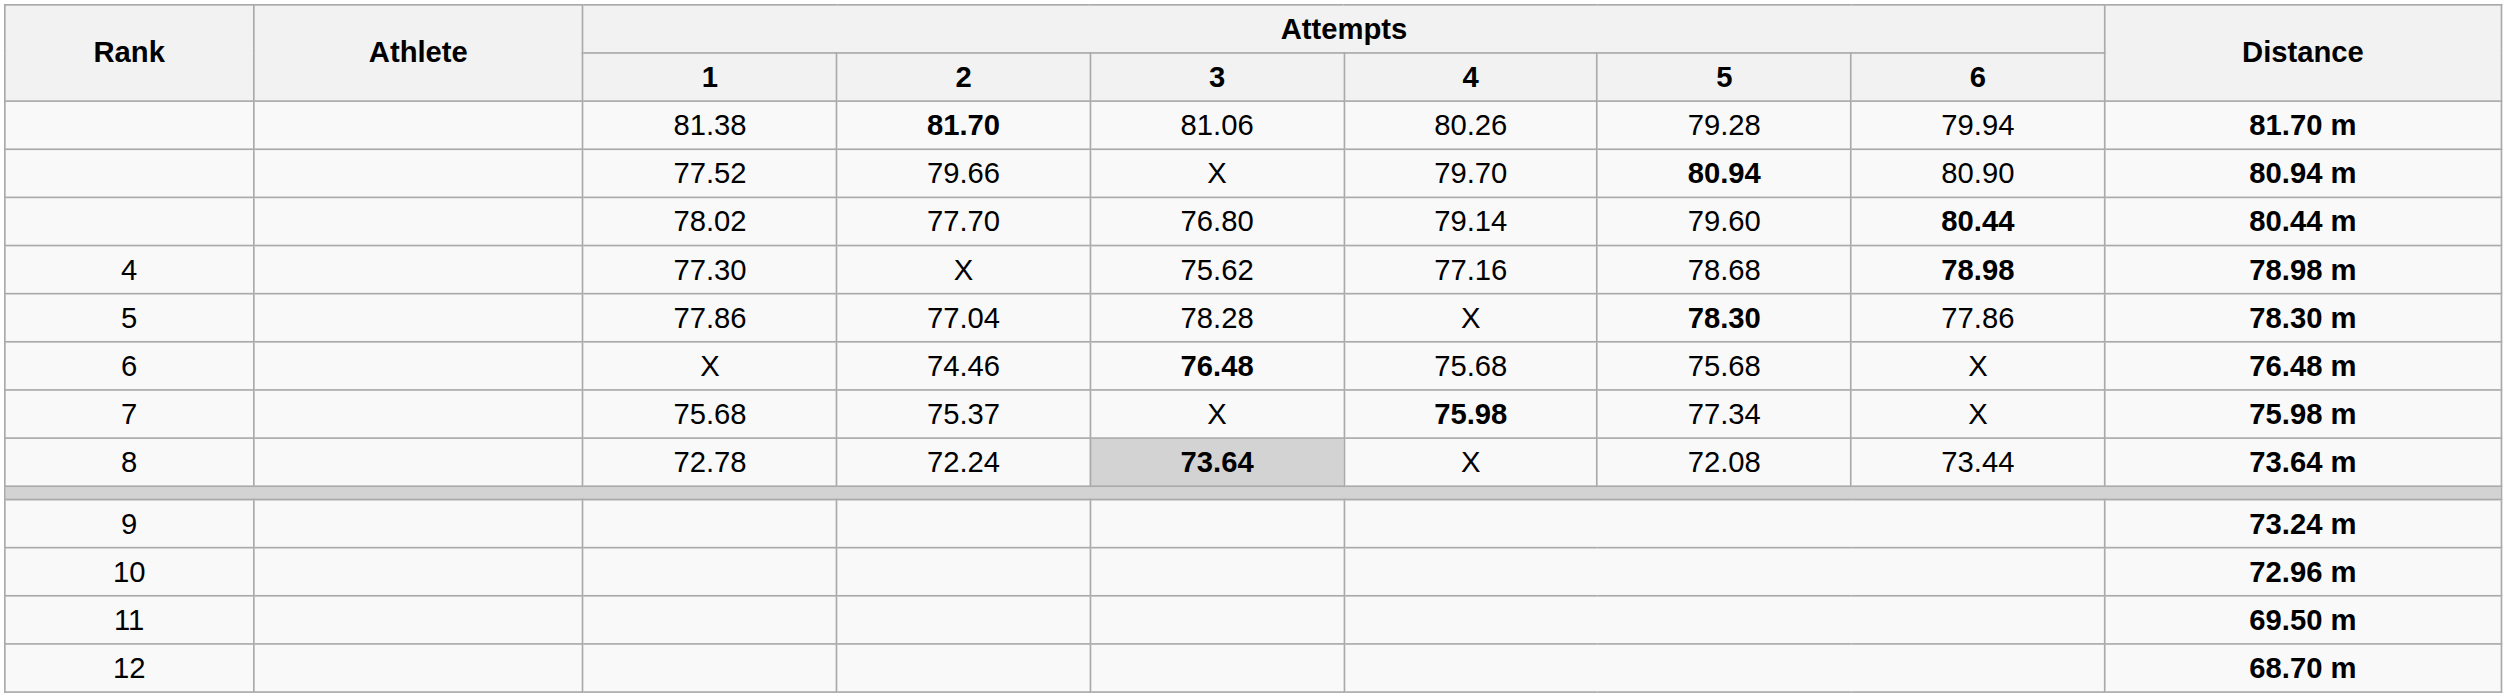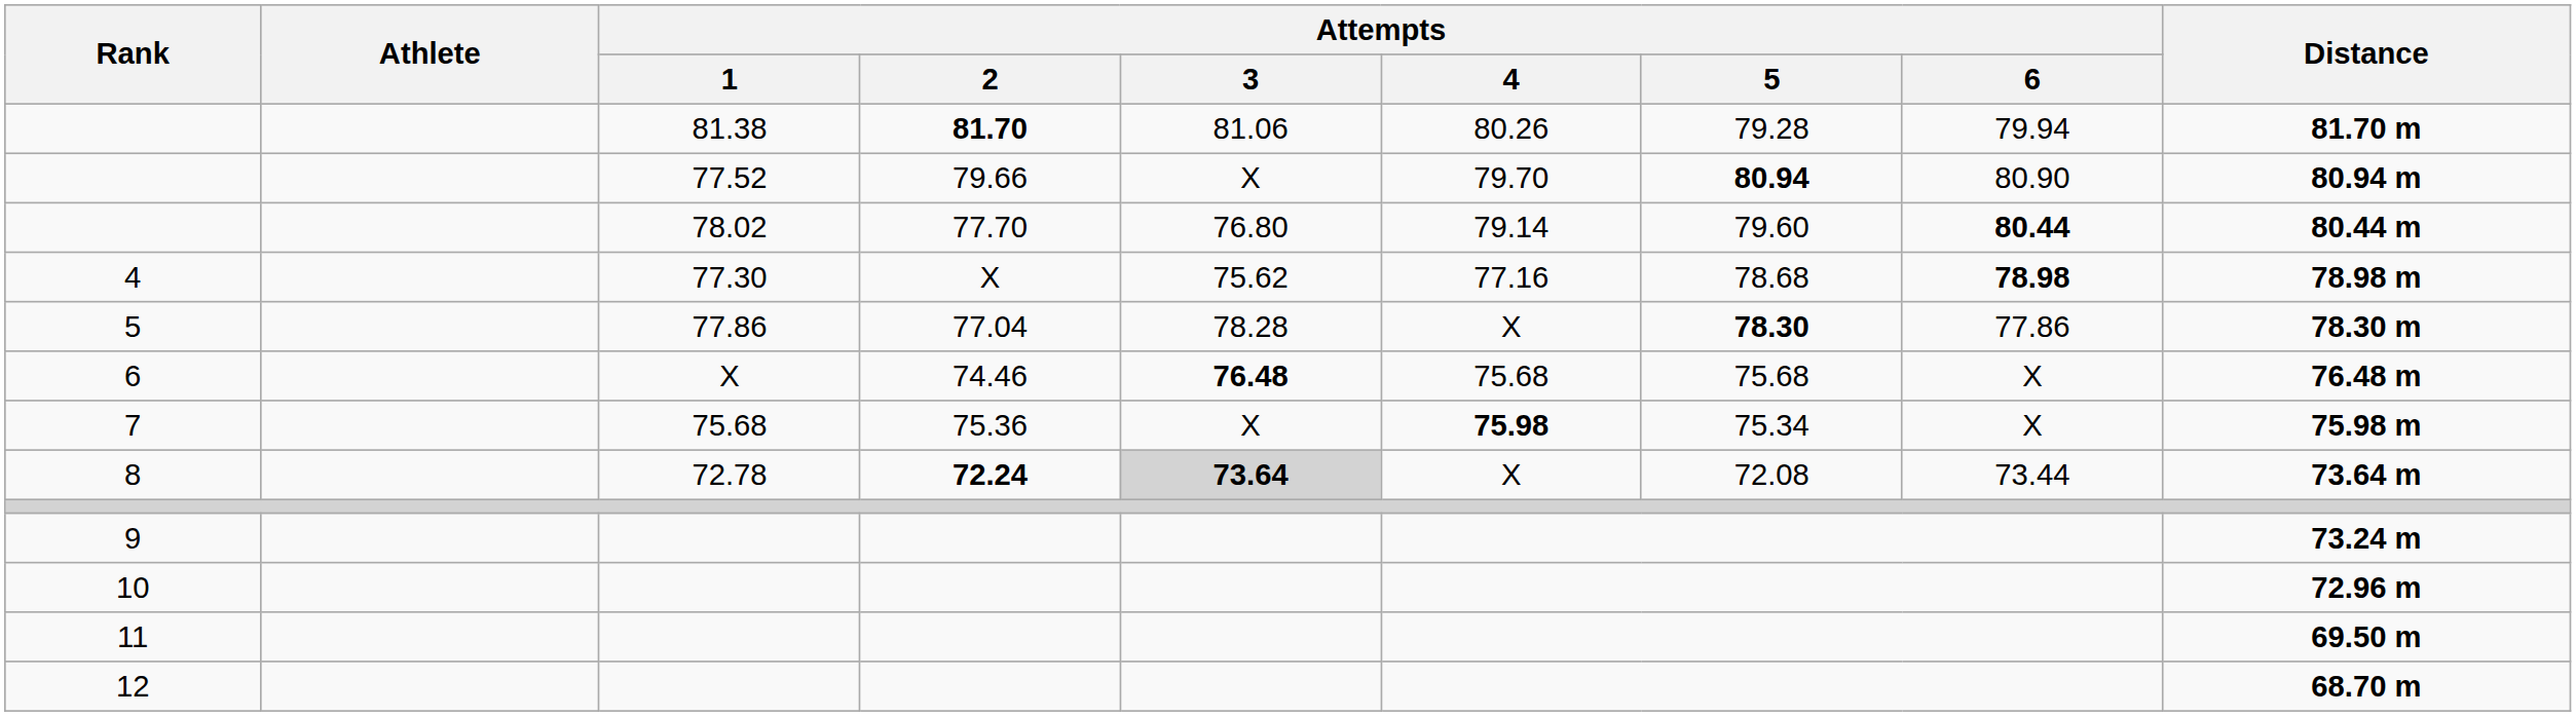 <table class="wikitable" style=" text-align:center; font-size:110%;" width="95%">
 <tr>
 <th rowspan="2">Rank</th>
 <th rowspan="2">Athlete</th>
 <th colspan="6">Attempts</th>
 <th rowspan="2">Distance</th>
 </tr>
 <tr>
 <th>1</th>
 <th>2</th>
 <th>3</th>
 <th>4</th>
 <th>5</th>
 <th>6</th>
 </tr>
 <tr>
 <td></td>
 <td align=left></td>
 <td>81.38</td>
 <td><strong>81.70</strong></td>
 <td>81.06</td>
 <td>80.26</td>
 <td>79.28</td>
 <td>79.94</td>
 <td><strong>81.70 m</strong></td>
 </tr>
 <tr>
 <td></td>
 <td align=left></td>
 <td>77.52</td>
 <td>79.66</td>
 <td>X</td>
 <td>79.70</td>
 <td><strong>80.94</strong></td>
 <td>80.90</td>
 <td><strong>80.94 m</strong></td>
 </tr>
 <tr>
 <td></td>
 <td align=left></td>
 <td>78.02</td>
 <td>77.70</td>
 <td>76.80</td>
 <td>79.14</td>
 <td>79.60</td>
 <td><strong>80.44</strong></td>
 <td><strong>80.44 m</strong></td>
 </tr>
 <tr>
 <td>4</td>
 <td align=left></td>
 <td>77.30</td>
 <td>X</td>
 <td>75.62</td>
 <td>77.16</td>
 <td>78.68</td>
 <td><strong>78.98</strong></td>
 <td><strong>78.98 m</strong></td>
 </tr>
 <tr>
 <td>5</td>
 <td align=left></td>
 <td>77.86</td>
 <td>77.04</td>
 <td>78.28</td>
 <td>X</td>
 <td><strong>78.30</strong></td>
 <td>77.86</td>
 <td><strong>78.30 m</strong></td>
 </tr>
 <tr>
 <td>6</td>
 <td align=left></td>
 <td>X</td>
 <td>74.46</td>
 <td><strong>76.48</strong></td>
 <td>75.68</td>
 <td>75.68</td>
 <td>X</td>
 <td><strong>76.48 m</strong></td>
 </tr>
 <tr>
 <td>7</td>
 <td align=left></td>
 <td>75.68</td>
-<td>75.37</td>
+<td>75.36</td>
 <td>X</td>
 <td><strong>75.98</strong></td>
-<td>77.34</td>
+<td>75.34</td>
 <td>X</td>
 <td><strong>75.98 m</strong></td>
 </tr>
 <tr>
 <td>8</td>
 <td align=left></td>
 <td>72.78</td>
-<td>72.24</td>
+<td><strong>72.24</strong></td>
 <td style="background: lightgrey;"><strong>73.64</strong></td>
 <td>X</td>
 <td>72.08</td>
 <td>73.44</td>
 <td><strong>73.64 m</strong></td>
 </tr>
 <tr>
 <td colspan=9 bgcolor=lightgray></td>
 </tr>
 <tr>
 <td>9</td>
 <td align=left></td>
 <td></td>
 <td></td>
 <td></td>
 <td colspan=3></td>
 <td><strong>73.24 m</strong></td>
 </tr>
 <tr>
 <td>10</td>
 <td align=left></td>
 <td></td>
 <td></td>
 <td></td>
 <td colspan=3></td>
 <td><strong>72.96 m</strong></td>
 </tr>
 <tr>
 <td>11</td>
 <td align=left></td>
 <td></td>
 <td></td>
 <td></td>
 <td colspan=3></td>
 <td><strong>69.50 m</strong></td>
 </tr>
 <tr>
 <td>12</td>
 <td align=left></td>
 <td></td>
 <td></td>
 <td></td>
 <td colspan=3></td>
 <td><strong>68.70 m</strong></td>
 </tr>
 </table>
